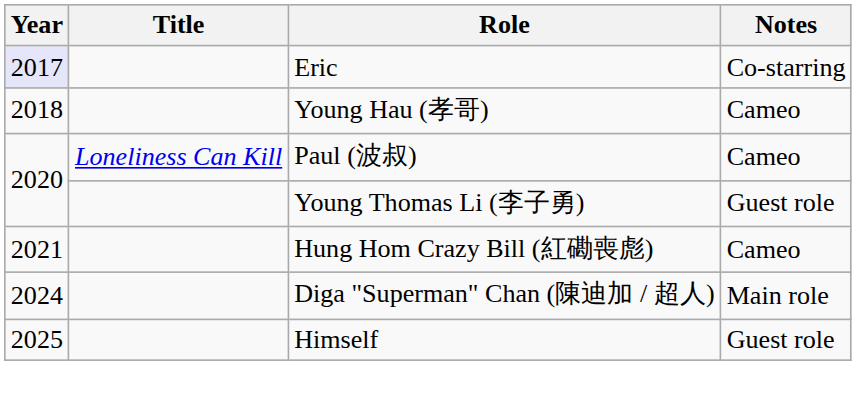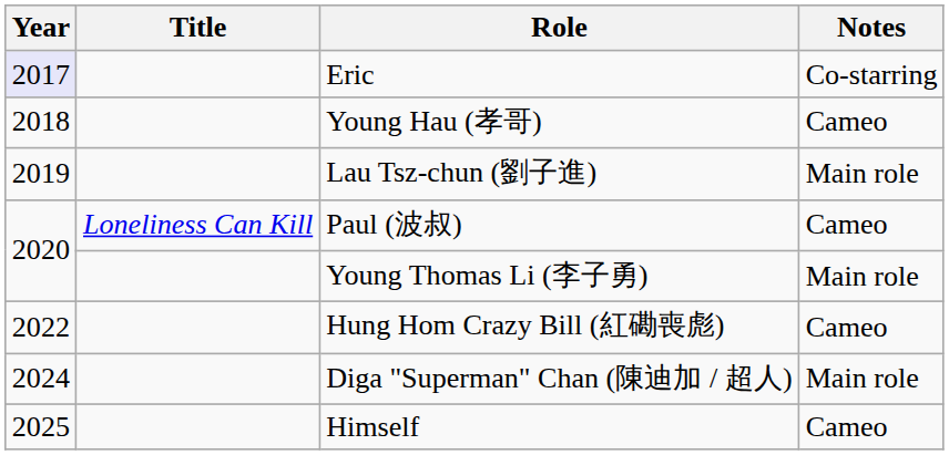 <table class="wikitable">
 <tr>
 <th>Year</th>
 <th>Title</th>
 <th>Role</th>
 <th>Notes</th>
 </tr>
 <tr>
 <td style="background: lavender;">2017</td>
 <td><em></em></td>
 <td>Eric</td>
 <td>Co-starring</td>
 </tr>
 <tr>
 <td>2018</td>
 <td><em></em></td>
 <td>Young Hau (孝哥)</td>
 <td>Cameo</td>
 </tr>
 <tr>
+<td>2019</td>
+<td><em></em></td>
+<td>Lau Tsz-chun (劉子進)</td>
+<td>Main role</td>
+</tr>
+<tr>
 <td rowspan="2">2020</td>
 <td><em><a href='#'>Loneliness Can Kill</a></em></td>
 <td>Paul (波叔)</td>
 <td>Cameo</td>
 </tr>
 <tr>
 <td><em></em></td>
 <td>Young Thomas Li (李子勇)</td>
-<td>Guest role</td>
+<td>Main role</td>
 </tr>
 <tr>
-<td>2021</td>
+<td>2022</td>
 <td><em></em></td>
 <td>Hung Hom Crazy Bill (紅磡喪彪)</td>
 <td>Cameo</td>
 </tr>
 <tr>
 <td>2024</td>
 <td><em></em></td>
 <td>Diga "Superman" Chan (陳迪加 / 超人)</td>
 <td>Main role</td>
 </tr>
 <tr>
 <td>2025</td>
 <td><em></em></td>
 <td>Himself</td>
-<td>Guest role</td>
+<td>Cameo</td>
 </tr>
 </table>
